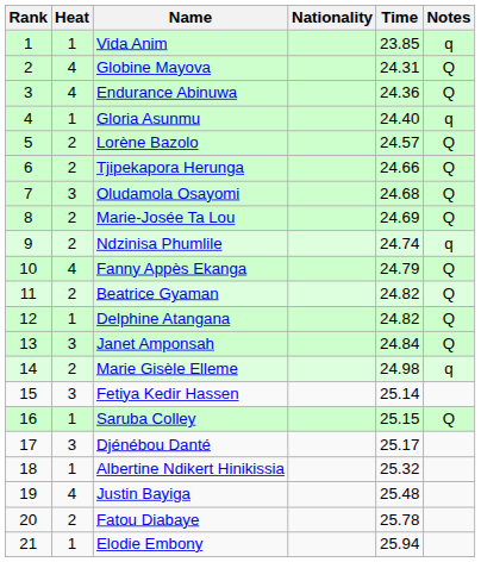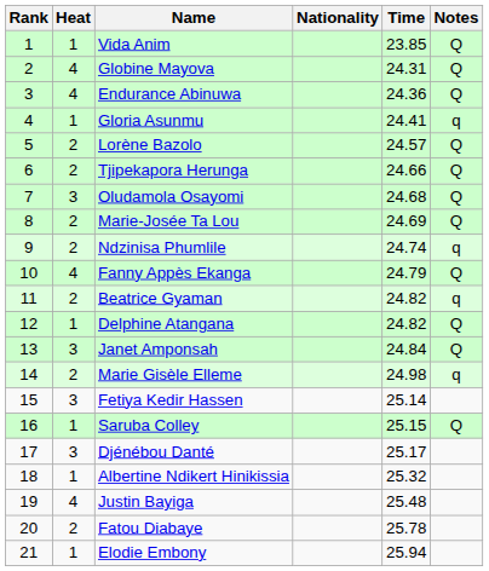 <table class="wikitable sortable" style="text-align:center">
 <tr>
 <th>Rank</th>
 <th>Heat</th>
 <th>Name</th>
 <th>Nationality</th>
 <th>Time</th>
 <th>Notes</th>
 </tr>
 <tr bgcolor=ccffcc>
 <td>1</td>
 <td>1</td>
 <td align=left><a href='#'>Vida Anim</a></td>
 <td align=left></td>
 <td>23.85</td>
-<td>q</td>
+<td>Q</td>
 </tr>
 <tr bgcolor=ccffcc>
 <td>2</td>
 <td>4</td>
 <td align=left><a href='#'>Globine Mayova</a></td>
 <td align=left></td>
 <td>24.31</td>
 <td>Q</td>
 </tr>
 <tr bgcolor=ccffcc>
 <td>3</td>
 <td>4</td>
 <td align=left><a href='#'>Endurance Abinuwa</a></td>
 <td align=left></td>
 <td>24.36</td>
 <td>Q</td>
 </tr>
 <tr bgcolor=ccffcc>
 <td>4</td>
 <td>1</td>
 <td align=left><a href='#'>Gloria Asunmu</a></td>
 <td align=left></td>
-<td>24.40</td>
+<td>24.41</td>
 <td>q</td>
 </tr>
 <tr bgcolor=ccffcc>
 <td>5</td>
 <td>2</td>
 <td align=left><a href='#'>Lorène Bazolo</a></td>
 <td align=left></td>
 <td>24.57</td>
 <td>Q</td>
 </tr>
 <tr bgcolor=ccffcc>
 <td>6</td>
 <td>2</td>
 <td align=left><a href='#'>Tjipekapora Herunga</a></td>
 <td align=left></td>
 <td>24.66</td>
 <td>Q</td>
 </tr>
 <tr bgcolor=ccffcc>
 <td>7</td>
 <td>3</td>
 <td align=left><a href='#'>Oludamola Osayomi</a></td>
 <td align=left></td>
 <td>24.68</td>
 <td>Q</td>
 </tr>
 <tr bgcolor=ccffcc>
 <td>8</td>
 <td>2</td>
 <td align=left><a href='#'>Marie-Josée Ta Lou</a></td>
 <td align=left></td>
 <td>24.69</td>
 <td>Q</td>
 </tr>
 <tr bgcolor=ddffdd>
 <td>9</td>
 <td>2</td>
 <td align=left><a href='#'>Ndzinisa Phumlile</a></td>
 <td align=left></td>
 <td>24.74</td>
 <td>q</td>
 </tr>
 <tr bgcolor=ccffcc>
 <td>10</td>
 <td>4</td>
 <td align=left><a href='#'>Fanny Appès Ekanga</a></td>
 <td align=left></td>
 <td>24.79</td>
 <td>Q</td>
 </tr>
 <tr bgcolor=ddffdd>
 <td>11</td>
 <td>2</td>
 <td align=left><a href='#'>Beatrice Gyaman</a></td>
 <td align=left></td>
 <td>24.82</td>
-<td>Q</td>
+<td>q</td>
 </tr>
 <tr bgcolor=ccffcc>
 <td>12</td>
 <td>1</td>
 <td align=left><a href='#'>Delphine Atangana</a></td>
 <td align=left></td>
 <td>24.82</td>
 <td>Q</td>
 </tr>
 <tr bgcolor=ccffcc>
 <td>13</td>
 <td>3</td>
 <td align=left><a href='#'>Janet Amponsah</a></td>
 <td align=left></td>
 <td>24.84</td>
 <td>Q</td>
 </tr>
 <tr bgcolor=ddffdd>
 <td>14</td>
 <td>2</td>
 <td align=left><a href='#'>Marie Gisèle Elleme</a></td>
 <td align=left></td>
 <td>24.98</td>
 <td>q</td>
 </tr>
 <tr>
 <td>15</td>
 <td>3</td>
 <td align=left><a href='#'>Fetiya Kedir Hassen</a></td>
 <td align=left></td>
 <td>25.14</td>
 <td></td>
 </tr>
 <tr bgcolor=ccffcc>
 <td>16</td>
 <td>1</td>
 <td align=left><a href='#'>Saruba Colley</a></td>
 <td align=left></td>
 <td>25.15</td>
 <td>Q</td>
 </tr>
 <tr>
 <td>17</td>
 <td>3</td>
 <td align=left><a href='#'>Djénébou Danté</a></td>
 <td align=left></td>
 <td>25.17</td>
 <td></td>
 </tr>
 <tr>
 <td>18</td>
 <td>1</td>
 <td align=left><a href='#'>Albertine Ndikert Hinikissia</a></td>
 <td align=left></td>
 <td>25.32</td>
 <td></td>
 </tr>
 <tr>
 <td>19</td>
 <td>4</td>
 <td align=left><a href='#'>Justin Bayiga</a></td>
 <td align=left></td>
 <td>25.48</td>
 <td></td>
 </tr>
 <tr>
 <td>20</td>
 <td>2</td>
 <td align=left><a href='#'>Fatou Diabaye</a></td>
 <td align=left></td>
 <td>25.78</td>
 <td></td>
 </tr>
 <tr>
 <td>21</td>
 <td>1</td>
 <td align=left><a href='#'>Elodie Embony</a></td>
 <td align=left></td>
 <td>25.94</td>
 <td></td>
 </tr>
 </table>
